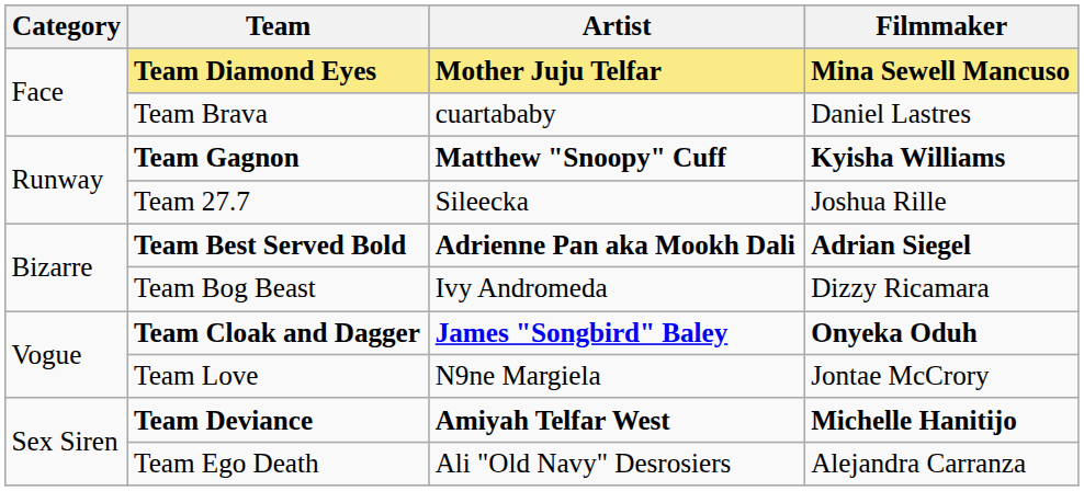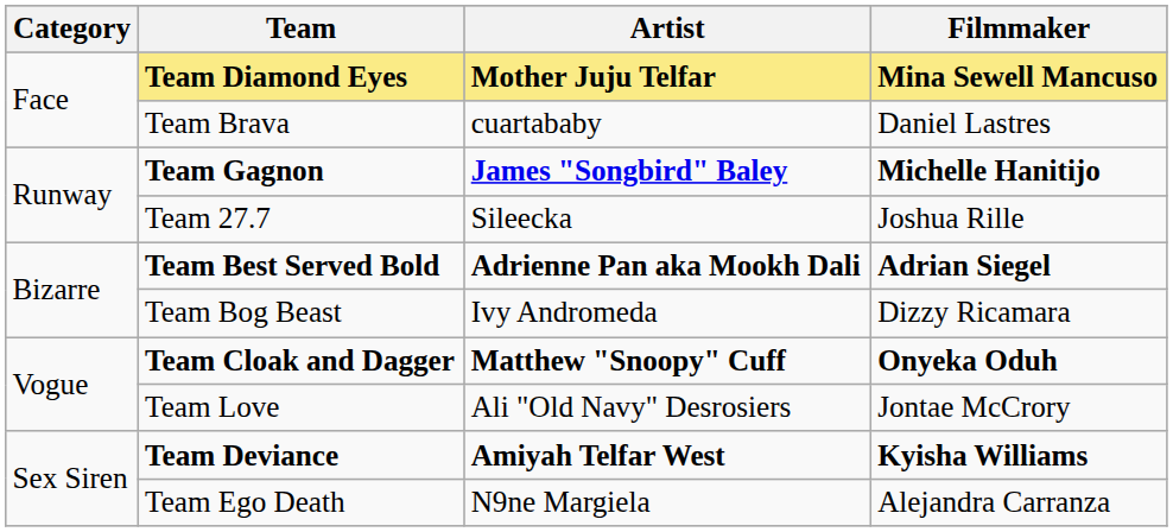 <table class="wikitable" style="width:100%;">
 <tr style="background:#bebebe;">
 <th>Category</th>
 <th>Team</th>
 <th>Artist</th>
 <th>Filmmaker</th>
 </tr>
 <tr>
 <td rowspan=2>Face</td>
 <td style="background:#FAEB86;"><strong>Team Diamond Eyes</strong></td>
 <td style="background:#FAEB86;"><strong>Mother Juju Telfar</strong></td>
 <td style="background:#FAEB86;"><strong>Mina Sewell Mancuso</strong></td>
 </tr>
 <tr>
 <td>Team Brava</td>
 <td>cuartababy</td>
 <td>Daniel Lastres</td>
 </tr>
 <tr>
 <td rowspan=2>Runway</td>
 <td><strong>Team Gagnon</strong></td>
-<td><strong>Matthew "Snoopy" Cuff</strong></td>
-<td><strong>Kyisha Williams</strong></td>
+<td><strong><a href='#'>James "Songbird" Baley</a></strong></td>
+<td><strong>Michelle Hanitijo</strong></td>
 </tr>
 <tr>
 <td>Team 27.7</td>
 <td>Sileecka</td>
 <td>Joshua Rille</td>
 </tr>
 <tr>
 <td rowspan=2>Bizarre</td>
 <td><strong>Team Best Served Bold</strong></td>
 <td><strong>Adrienne Pan aka Mookh Dali</strong></td>
 <td><strong>Adrian Siegel</strong></td>
 </tr>
 <tr>
 <td>Team Bog Beast</td>
 <td>Ivy Andromeda</td>
 <td>Dizzy Ricamara</td>
 </tr>
 <tr>
 <td rowspan=2>Vogue</td>
 <td><strong>Team Cloak and Dagger</strong></td>
-<td><strong><a href='#'>James "Songbird" Baley</a></strong></td>
+<td><strong>Matthew "Snoopy" Cuff</strong></td>
 <td><strong> Onyeka Oduh</strong></td>
 </tr>
 <tr>
 <td>Team Love</td>
-<td>N9ne Margiela</td>
+<td>Ali "Old Navy" Desrosiers</td>
 <td>Jontae McCrory</td>
 </tr>
 <tr>
 <td rowspan=2>Sex Siren</td>
 <td><strong>Team Deviance</strong></td>
 <td><strong>Amiyah Telfar West</strong></td>
-<td><strong>Michelle Hanitijo</strong></td>
+<td><strong>Kyisha Williams</strong></td>
 </tr>
 <tr>
 <td>Team Ego Death</td>
-<td>Ali "Old Navy" Desrosiers</td>
+<td>N9ne Margiela</td>
 <td>Alejandra Carranza</td>
 </tr>
 </table>
